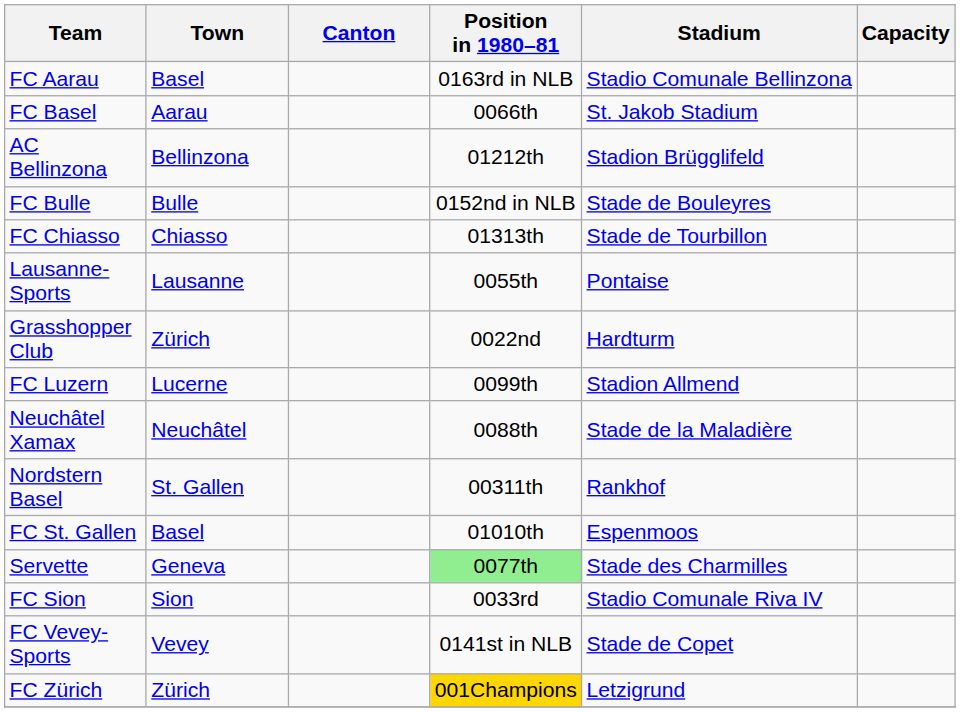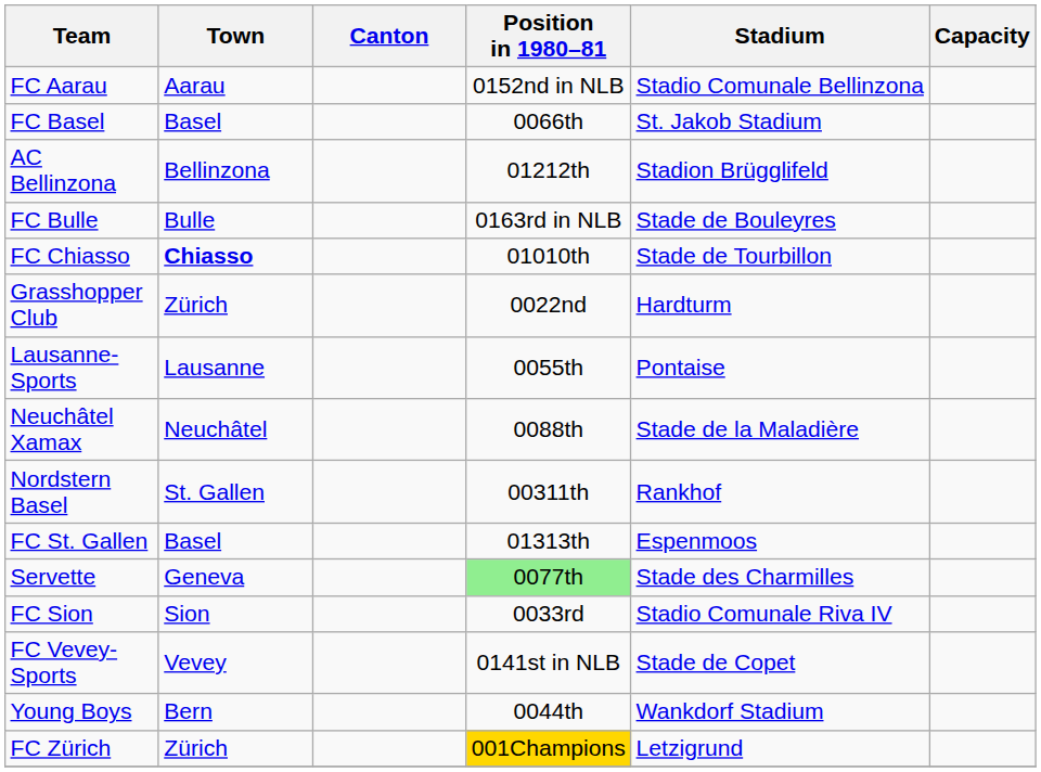 <table class="wikitable sortable" style="text-align: left;">
 <tr>
 <th width="100">Team</th>
 <th width="100">Town</th>
 <th width="100"><a href='#'>Canton</a></th>
 <th width="80">Position<br>in <a href='#'>1980–81</a></th>
 <th>Stadium</th>
 <th>Capacity</th>
 </tr>
 <tr>
 <td><a href='#'>FC Aarau</a></td>
-<td><a href='#'>Basel</a></td>
+<td><a href='#'>Aarau</a></td>
 <td></td>
-<td style="text-align:center;"><span>016</span>3rd in NLB</td>
+<td style="text-align:center;"><span>015</span>2nd in NLB</td>
 <td><a href='#'>Stadio Comunale Bellinzona</a></td>
 <td></td>
 </tr>
 <tr>
 <td><a href='#'>FC Basel</a></td>
-<td><a href='#'>Aarau</a></td>
+<td><a href='#'>Basel</a></td>
 <td></td>
 <td style="text-align:center;"><span>006</span>6th</td>
 <td><a href='#'>St. Jakob Stadium</a></td>
 <td></td>
 </tr>
 <tr>
 <td><a href='#'>AC Bellinzona</a></td>
 <td><a href='#'>Bellinzona</a></td>
 <td></td>
 <td style="text-align:center;"><span>012</span>12th</td>
 <td><a href='#'>Stadion Brügglifeld</a></td>
 <td></td>
 </tr>
 <tr>
 <td><a href='#'>FC Bulle</a></td>
 <td><a href='#'>Bulle</a></td>
 <td></td>
-<td style="text-align:center;"><span>015</span>2nd in NLB</td>
+<td style="text-align:center;"><span>016</span>3rd in NLB</td>
 <td><a href='#'>Stade de Bouleyres</a></td>
 <td></td>
 </tr>
 <tr>
 <td><a href='#'>FC Chiasso</a></td>
-<td><a href='#'>Chiasso</a></td>
+<td><strong><a href='#'>Chiasso</a></strong></td>
 <td></td>
-<td style="text-align:center;"><span>013</span>13th</td>
+<td style="text-align:center;"><span>010</span>10th</td>
 <td><a href='#'>Stade de Tourbillon</a></td>
-<td></td>
-</tr>
-<tr>
-<td><a href='#'>Lausanne-Sports</a></td>
-<td><a href='#'>Lausanne</a></td>
-<td></td>
-<td style="text-align:center;"><span>005</span>5th</td>
-<td><a href='#'>Pontaise</a></td>
 <td></td>
 </tr>
 <tr>
 <td><a href='#'>Grasshopper Club</a></td>
 <td><a href='#'>Zürich</a></td>
 <td></td>
 <td style="text-align:center;"><span>002</span>2nd</td>
 <td><a href='#'>Hardturm</a></td>
 <td></td>
 </tr>
 <tr>
-<td><a href='#'>FC Luzern</a></td>
-<td><a href='#'>Lucerne</a></td>
+<td><a href='#'>Lausanne-Sports</a></td>
+<td><a href='#'>Lausanne</a></td>
 <td></td>
-<td style="text-align:center;"><span>009</span>9th</td>
-<td><a href='#'>Stadion Allmend</a></td>
+<td style="text-align:center;"><span>005</span>5th</td>
+<td><a href='#'>Pontaise</a></td>
 <td></td>
 </tr>
 <tr>
 <td><a href='#'>Neuchâtel Xamax</a></td>
 <td><a href='#'>Neuchâtel</a></td>
 <td></td>
 <td style="text-align:center;"><span>008</span>8th</td>
 <td><a href='#'>Stade de la Maladière</a></td>
 <td></td>
 </tr>
 <tr>
 <td><a href='#'>Nordstern Basel</a></td>
 <td><a href='#'>St. Gallen</a></td>
 <td></td>
 <td style="text-align:center;"><span>003</span>11th</td>
 <td><a href='#'>Rankhof</a></td>
 <td></td>
 </tr>
 <tr>
 <td><a href='#'>FC St. Gallen</a></td>
 <td><a href='#'>Basel</a></td>
 <td></td>
-<td style="text-align:center;"><span>010</span>10th</td>
+<td style="text-align:center;"><span>013</span>13th</td>
 <td><a href='#'>Espenmoos</a></td>
 <td></td>
 </tr>
 <tr>
 <td><a href='#'>Servette</a></td>
 <td><a href='#'>Geneva</a></td>
 <td></td>
 <td style="background: lightgreen; text-align:center;"><span>007</span>7th</td>
 <td><a href='#'>Stade des Charmilles</a></td>
 <td></td>
 </tr>
 <tr>
 <td><a href='#'>FC Sion</a></td>
 <td><a href='#'>Sion</a></td>
 <td></td>
 <td style="text-align:center;"><span>003</span>3rd</td>
 <td><a href='#'>Stadio Comunale Riva IV</a></td>
 <td></td>
 </tr>
 <tr>
 <td><a href='#'>FC Vevey-Sports</a></td>
 <td><a href='#'>Vevey</a></td>
 <td></td>
 <td style="text-align:center;"><span>014</span>1st in NLB</td>
 <td><a href='#'>Stade de Copet</a></td>
 <td></td>
 </tr>
 <tr>
+<td><a href='#'>Young Boys</a></td>
+<td><a href='#'>Bern</a></td>
+<td></td>
+<td style="text-align:center;"><span>004</span>4th</td>
+<td><a href='#'>Wankdorf Stadium</a></td>
+<td></td>
+</tr>
+<tr>
 <td><a href='#'>FC Zürich</a></td>
 <td><a href='#'>Zürich</a></td>
 <td></td>
 <td style="text-align:center;" bgcolor="gold"><span>001</span>Champions</td>
 <td><a href='#'>Letzigrund</a></td>
 <td></td>
 </tr>
 <tr>
 </tr>
 </table>
